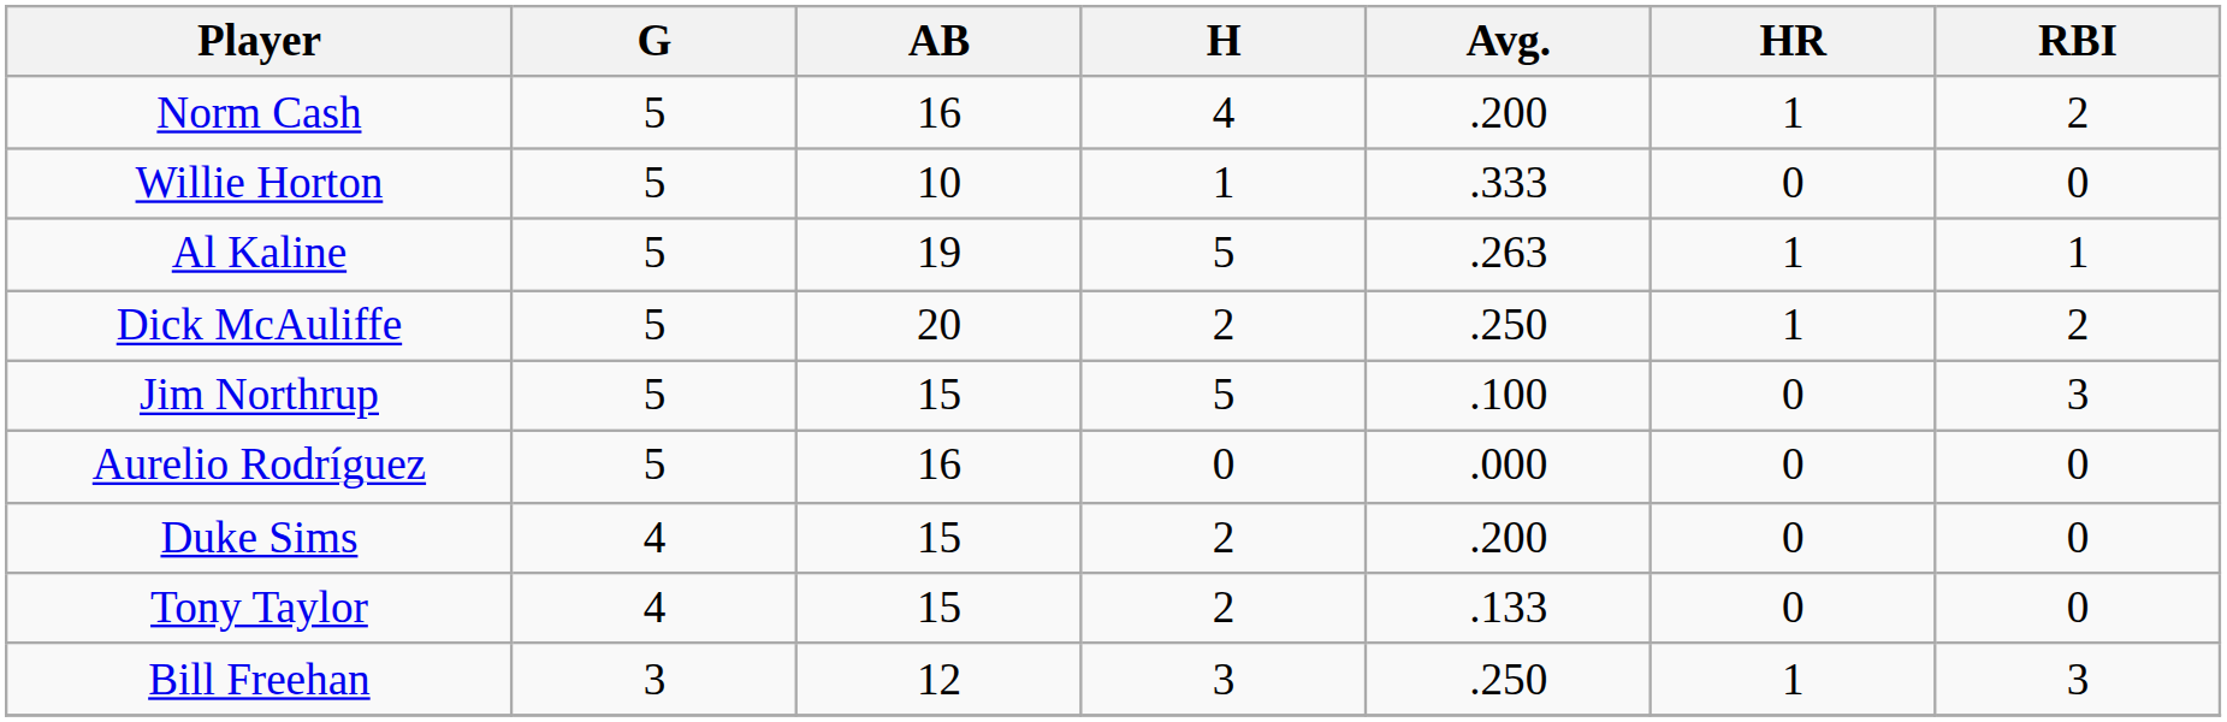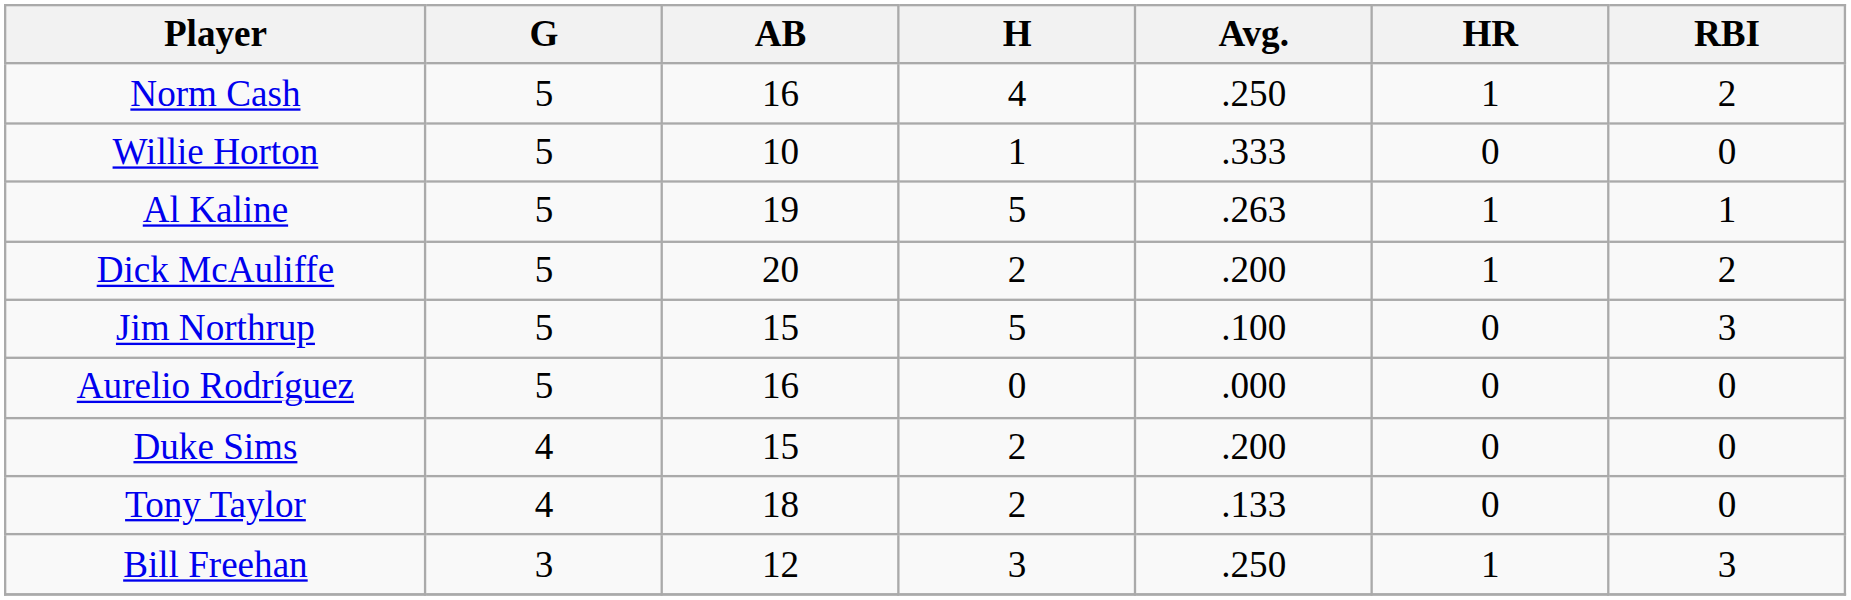 <table class="wikitable sortable">
 <tr>
 <th bgcolor="#DDDDFF" width="16%">Player</th>
 <th bgcolor="#DDDDFF" width="9%">G</th>
 <th bgcolor="#DDDDFF" width="9%">AB</th>
 <th bgcolor="#DDDDFF" width="9%">H</th>
 <th bgcolor="#DDDDFF" width="9%">Avg.</th>
 <th bgcolor="#DDDDFF" width="9%">HR</th>
 <th bgcolor="#DDDDFF" width="9%">RBI</th>
 </tr>
 <tr align="center">
 <td><a href='#'>Norm Cash</a></td>
 <td>5</td>
 <td>16</td>
 <td>4</td>
-<td>.200</td>
+<td>.250</td>
 <td>1</td>
 <td>2</td>
 </tr>
 <tr align="center">
 <td><a href='#'>Willie Horton</a></td>
 <td>5</td>
 <td>10</td>
 <td>1</td>
 <td>.333</td>
 <td>0</td>
 <td>0</td>
 </tr>
 <tr align="center">
 <td><a href='#'>Al Kaline</a></td>
 <td>5</td>
 <td>19</td>
 <td>5</td>
 <td>.263</td>
 <td>1</td>
 <td>1</td>
 </tr>
 <tr align="center">
 <td><a href='#'>Dick McAuliffe</a></td>
 <td>5</td>
 <td>20</td>
 <td>2</td>
-<td>.250</td>
+<td>.200</td>
 <td>1</td>
 <td>2</td>
 </tr>
 <tr align="center">
 <td><a href='#'>Jim Northrup</a></td>
 <td>5</td>
 <td>15</td>
 <td>5</td>
 <td>.100</td>
 <td>0</td>
 <td>3</td>
 </tr>
 <tr align="center">
 <td><a href='#'>Aurelio Rodríguez</a></td>
 <td>5</td>
 <td>16</td>
 <td>0</td>
 <td>.000</td>
 <td>0</td>
 <td>0</td>
 </tr>
 <tr align="center">
 <td><a href='#'>Duke Sims</a></td>
 <td>4</td>
 <td>15</td>
 <td>2</td>
 <td>.200</td>
 <td>0</td>
 <td>0</td>
 </tr>
 <tr align="center">
 <td><a href='#'>Tony Taylor</a></td>
 <td>4</td>
-<td>15</td>
+<td>18</td>
 <td>2</td>
 <td>.133</td>
 <td>0</td>
 <td>0</td>
 </tr>
 <tr align="center">
 <td><a href='#'>Bill Freehan</a></td>
 <td>3</td>
 <td>12</td>
 <td>3</td>
 <td>.250</td>
 <td>1</td>
 <td>3</td>
 </tr>
 <tr>
 </tr>
 </table>
